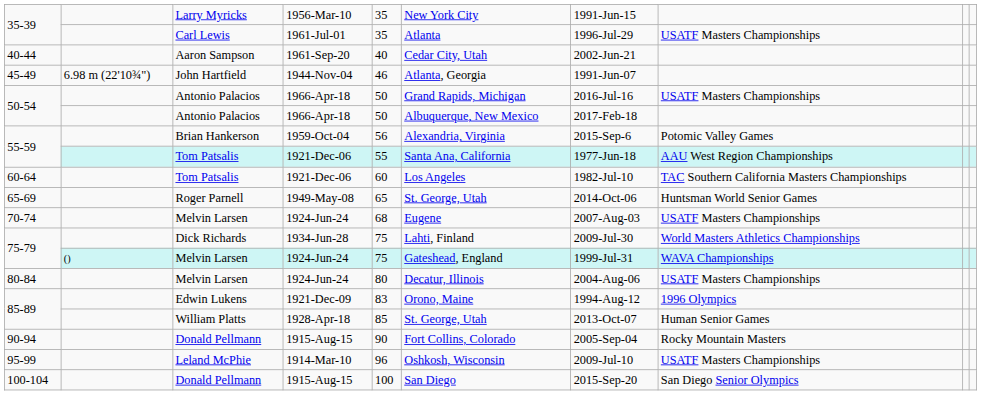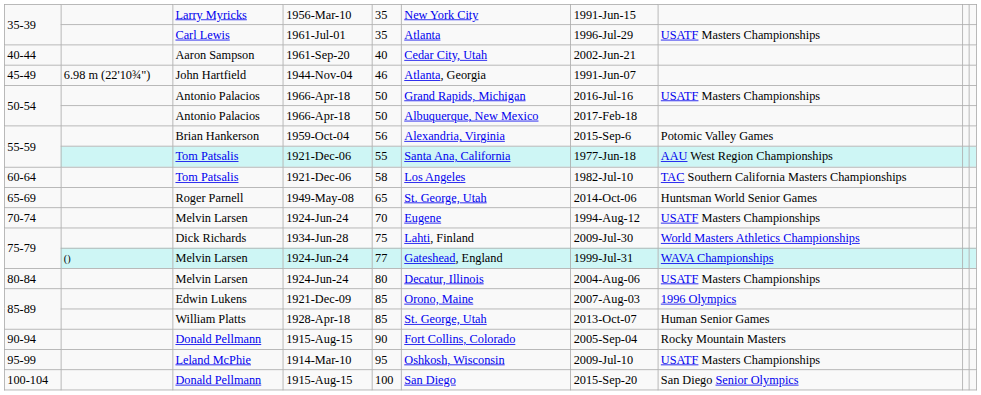 <table class="wikitable" style="font-size:95%; width: 95%">
 <tr>
 <td rowspan=2>35-39</td>
 <td> </td>
 <td><a href='#'>Larry Myricks</a></td>
 <td>1956-Mar-10</td>
 <td>35</td>
 <td><a href='#'>New York City</a></td>
 <td>1991-Jun-15</td>
 <td></td>
 <td></td>
 <td></td>
 </tr>
 <tr>
 <td> </td>
 <td><a href='#'>Carl Lewis</a></td>
 <td>1961-Jul-01</td>
 <td>35</td>
 <td><a href='#'>Atlanta</a></td>
 <td>1996-Jul-29</td>
 <td><a href='#'>USATF</a> Masters Championships</td>
 <td></td>
 <td></td>
 </tr>
 <tr>
 <td>40-44</td>
 <td>  </td>
 <td>Aaron Sampson</td>
 <td>1961-Sep-20</td>
 <td>40</td>
 <td><a href='#'>Cedar City, Utah</a></td>
 <td>2002-Jun-21</td>
 <td></td>
 <td></td>
 <td></td>
 </tr>
 <tr>
 <td>45-49</td>
 <td>6.98 m (22'10¾")</td>
 <td>John Hartfield</td>
 <td>1944-Nov-04</td>
 <td>46</td>
 <td><a href='#'>Atlanta</a>, Georgia</td>
 <td>1991-Jun-07</td>
 <td></td>
 <td></td>
 <td></td>
 </tr>
 <tr>
 <td rowspan=2>50-54</td>
 <td> </td>
 <td>Antonio Palacios</td>
 <td>1966-Apr-18</td>
 <td>50</td>
 <td><a href='#'>Grand Rapids, Michigan</a></td>
 <td>2016-Jul-16</td>
 <td><a href='#'>USATF</a> Masters Championships</td>
 <td></td>
 <td></td>
 </tr>
 <tr>
 <td> </td>
 <td>Antonio Palacios</td>
 <td>1966-Apr-18</td>
 <td>50</td>
 <td><a href='#'>Albuquerque, New Mexico</a></td>
 <td>2017-Feb-18</td>
 <td></td>
 <td></td>
 <td></td>
 </tr>
 <tr>
 <td rowspan=2>55-59</td>
 <td> </td>
 <td>Brian Hankerson</td>
 <td>1959-Oct-04</td>
 <td>56</td>
 <td><a href='#'>Alexandria, Virginia</a></td>
 <td>2015-Sep-6</td>
 <td>Potomic Valley Games</td>
 <td></td>
 <td></td>
 </tr>
 <tr style="background:#cef6f5;">
 <td>  </td>
 <td><a href='#'>Tom Patsalis</a></td>
 <td>1921-Dec-06</td>
 <td>55</td>
 <td><a href='#'>Santa Ana, California</a></td>
 <td>1977-Jun-18</td>
 <td><a href='#'>AAU</a> West Region Championships</td>
 <td></td>
 <td></td>
 </tr>
 <tr>
 <td>60-64</td>
 <td></td>
 <td><a href='#'>Tom Patsalis</a></td>
 <td>1921-Dec-06</td>
-<td>60</td>
+<td>58</td>
 <td><a href='#'>Los Angeles</a></td>
 <td>1982-Jul-10</td>
 <td><a href='#'>TAC</a> Southern California Masters Championships</td>
 <td></td>
 <td></td>
 </tr>
 <tr>
 <td>65-69</td>
 <td></td>
 <td>Roger Parnell</td>
 <td>1949-May-08</td>
 <td>65</td>
 <td><a href='#'>St. George, Utah</a></td>
 <td>2014-Oct-06</td>
 <td>Huntsman World Senior Games</td>
 <td></td>
 <td></td>
 </tr>
 <tr>
 <td>70-74</td>
 <td> </td>
 <td>Melvin Larsen</td>
 <td>1924-Jun-24</td>
-<td>68</td>
+<td>70</td>
 <td><a href='#'>Eugene</a></td>
-<td>2007-Aug-03</td>
+<td>1994-Aug-12</td>
 <td><a href='#'>USATF</a> Masters Championships</td>
 <td></td>
 <td></td>
 </tr>
 <tr>
 <td rowspan=2>75-79</td>
 <td> </td>
 <td>Dick Richards</td>
 <td>1934-Jun-28</td>
 <td>75</td>
 <td><a href='#'>Lahti</a>, Finland</td>
 <td>2009-Jul-30</td>
 <td><a href='#'>World Masters Athletics Championships</a></td>
 <td></td>
 <td></td>
 </tr>
 <tr style="background:#cef6f5;">
 <td> <small>()</small></td>
 <td>Melvin Larsen</td>
 <td>1924-Jun-24</td>
-<td>75</td>
+<td>77</td>
 <td><a href='#'>Gateshead</a>, England</td>
 <td>1999-Jul-31</td>
 <td><a href='#'>WAVA Championships</a></td>
 <td></td>
 <td></td>
 </tr>
 <tr>
 <td>80-84</td>
 <td> </td>
 <td>Melvin Larsen</td>
 <td>1924-Jun-24</td>
 <td>80</td>
 <td><a href='#'>Decatur, Illinois</a></td>
 <td>2004-Aug-06</td>
 <td><a href='#'>USATF</a> Masters Championships</td>
 <td></td>
 <td></td>
 </tr>
 <tr>
 <td rowspan=2>85-89</td>
 <td> </td>
 <td>Edwin Lukens</td>
 <td>1921-Dec-09</td>
-<td>83</td>
+<td>85</td>
 <td><a href='#'>Orono, Maine</a></td>
-<td>1994-Aug-12</td>
+<td>2007-Aug-03</td>
 <td><a href='#'>1996 Olympics</a></td>
 <td></td>
 <td></td>
 </tr>
 <tr>
 <td></td>
 <td>William Platts</td>
 <td>1928-Apr-18</td>
 <td>85</td>
 <td><a href='#'>St. George, Utah</a></td>
 <td>2013-Oct-07</td>
 <td>Human Senior Games</td>
 <td></td>
 <td></td>
 </tr>
 <tr>
 <td>90-94</td>
 <td></td>
 <td><a href='#'>Donald Pellmann</a></td>
 <td>1915-Aug-15</td>
 <td>90</td>
 <td><a href='#'>Fort Collins, Colorado</a></td>
 <td>2005-Sep-04</td>
 <td>Rocky Mountain Masters</td>
 <td></td>
 <td></td>
 </tr>
 <tr>
 <td>95-99</td>
 <td> </td>
 <td><a href='#'>Leland McPhie</a></td>
 <td>1914-Mar-10</td>
-<td>96</td>
+<td>95</td>
 <td><a href='#'>Oshkosh, Wisconsin</a></td>
 <td>2009-Jul-10</td>
 <td><a href='#'>USATF</a> Masters Championships</td>
 <td></td>
 <td></td>
 </tr>
 <tr>
 <td>100-104</td>
 <td></td>
 <td><a href='#'>Donald Pellmann</a></td>
 <td>1915-Aug-15</td>
 <td>100</td>
 <td><a href='#'>San Diego</a></td>
 <td>2015-Sep-20</td>
 <td>San Diego <a href='#'>Senior Olympics</a></td>
 <td></td>
 <td></td>
 </tr>
 </table>
